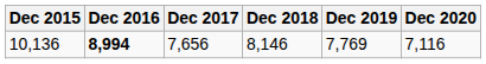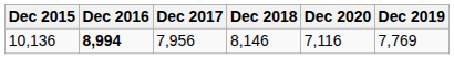 <table class="wikitable">
 <tr>
 <th>Dec 2015</th>
 <th>Dec 2016</th>
 <th>Dec 2017</th>
 <th>Dec 2018</th>
+<th>Dec 2020</th>
 <th>Dec 2019</th>
-<th>Dec 2020</th>
 </tr>
 <tr>
 <td>10,136</td>
 <td><strong>8,994</strong></td>
-<td>7,656</td>
+<td>7,956</td>
 <td>8,146</td>
+<td>7,116</td>
 <td>7,769</td>
-<td>7,116</td>
 </tr>
 </table>
